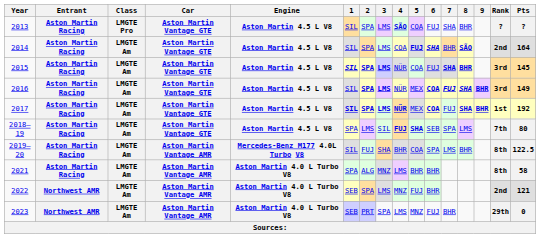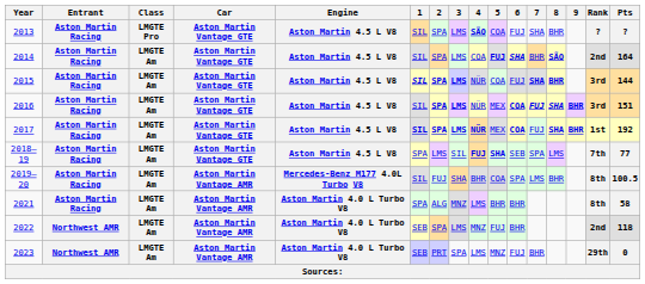 <table class="wikitable" style="text-align:center; font-size:90%">
 <tr>
 <th>Year</th>
 <th>Entrant</th>
 <th>Class</th>
 <th>Car</th>
 <th>Engine</th>
 <th>1</th>
 <th>2</th>
 <th>3</th>
 <th>4</th>
 <th>5</th>
 <th>6</th>
 <th>7</th>
 <th>8</th>
 <th>9</th>
 <th>Rank</th>
 <th>Pts</th>
 </tr>
 <tr>
 <td><a href='#'>2013</a></td>
 <th><a href='#'>Aston Martin Racing</a></th>
 <th>LMGTE Pro</th>
 <th><a href='#'>Aston Martin Vantage GTE</a></th>
 <th><a href='#'>Aston Martin</a> 4.5 L V8</th>
 <td style="background:#ffdf9f;"><a href='#'>SIL</a><br></td>
 <td style="background:#dfffdf;"><a href='#'>SPA</a><br></td>
 <td style="background:#efcfff;"><a href='#'>LMS</a><br></td>
 <td style="background:#dfffdf;"><strong><a href='#'>SÃO</a></strong><br></td>
 <td style="background:#efcfff;"><a href='#'>COA</a><br></td>
 <td><a href='#'>FUJ</a><br></td>
 <td><a href='#'>SHA</a><br></td>
 <td><a href='#'>BHR</a><br></td>
 <td></td>
 <th>?</th>
 <th>?</th>
 </tr>
 <tr>
 <td><a href='#'>2014</a></td>
 <th><a href='#'>Aston Martin Racing</a></th>
 <th>LMGTE Am</th>
 <th><a href='#'>Aston Martin Vantage GTE</a></th>
 <th><a href='#'>Aston Martin</a> 4.5 L V8</th>
 <td style="background:#DFDFDF;"><a href='#'>SIL</a><br></td>
 <td style="background:#FFDF9F;"><a href='#'>SPA</a><br></td>
 <td style="background:#DFFFDF;"><a href='#'>LMS</a><br></td>
 <td style="background:#FFFFBF;"><a href='#'>COA</a><br></td>
 <td style="background:#DFDFDF;"><strong><a href='#'>FUJ</a></strong><br></td>
 <td style="background:#FFFFBF;"><strong><em><a href='#'>SHA</a></em></strong><br></td>
 <td style="background:#FFDF9F;"><a href='#'>BHR</a><br></td>
 <td style="background:#FFFFBF;"><strong><a href='#'>SÃO</a></strong><br></td>
 <td></td>
 <th style="background:#DFDFDF;">2nd</th>
 <th style="background:#DFDFDF;">164</th>
 </tr>
 <tr>
 <td><a href='#'>2015</a></td>
 <th><a href='#'>Aston Martin Racing</a></th>
 <th>LMGTE Am</th>
 <th><a href='#'>Aston Martin Vantage GTE</a></th>
 <th><a href='#'>Aston Martin</a> 4.5 L V8</th>
 <td style="background:#FFFFBF;"><strong><em><a href='#'>SIL</a></em></strong><br></td>
 <td style="background:#FFFFBF;"><strong><a href='#'>SPA</a></strong><br></td>
 <td style="background:#CFCFFF;"><strong><a href='#'>LMS</a></strong><br></td>
 <td style="background:#DFDFDF;"><a href='#'>NÜR</a><br></td>
 <td style="background:#DFFFDF;"><a href='#'>COA</a><br></td>
 <td style="background:#DFDFDF;"><a href='#'>FUJ</a><br></td>
 <td style="background:#DFDFDF;"><strong><a href='#'>SHA</a></strong><br></td>
 <td style="background:#FFFFBF;"><strong><a href='#'>BHR</a></strong><br></td>
 <td></td>
 <th style="background:#FFDF9F;">3rd</th>
-<th style="background:#FFDF9F;">145</th>
+<th style="background:#FFDF9F;">144</th>
 </tr>
 <tr>
 <td><a href='#'>2016</a></td>
 <th><a href='#'>Aston Martin Racing</a></th>
 <th>LMGTE Am</th>
 <th><a href='#'>Aston Martin Vantage GTE</a></th>
 <th><a href='#'>Aston Martin</a> 4.5 L V8</th>
 <td style="background:#DFDFDF;"><a href='#'>SIL</a><br></td>
 <td style="background:#FFFFBF;"><strong><a href='#'>SPA</a></strong><br></td>
 <td style="background:#EFCFFF;"><strong><a href='#'>LMS</a></strong><br></td>
 <td style="background:#FFFFBF;"><a href='#'>NÜR</a><br></td>
 <td style="background:#EFCFFF;"><a href='#'>MEX</a><br></td>
 <td style="background:#FFFFBF;"><strong><a href='#'>COA</a></strong><br></td>
 <td style="background:#FFFFBF;"><strong><em><a href='#'>FUJ</a></em></strong><br></td>
 <td style="background:#FFFFBF;"><strong><em><a href='#'>SHA</a></em></strong><br></td>
 <td style="background:#EFCFFF;"><strong><a href='#'>BHR</a></strong><br></td>
 <th style="background:#FFDF9F;">3rd</th>
-<th style="background:#FFDF9F;">149</th>
+<th style="background:#FFDF9F;">151</th>
 </tr>
 <tr>
 <td><a href='#'>2017</a></td>
 <th><a href='#'>Aston Martin Racing</a></th>
 <th>LMGTE Am</th>
 <th><a href='#'>Aston Martin Vantage GTE</a></th>
 <th><a href='#'>Aston Martin</a> 4.5 L V8</th>
 <td style="background:#DFDFDF;"><strong><a href='#'>SIL</a></strong><br></td>
 <td style="background:#FFFFBF;"><strong><a href='#'>SPA</a></strong><br></td>
 <td style="background:#DFFFDF;"><strong><a href='#'>LMS</a></strong><br></td>
 <td style="background:#FFDF9F;"><strong><a href='#'>NÜR</a></strong><br></td>
 <td style="background:#DFDFDF;"><a href='#'>MEX</a><br></td>
 <td style="background:#FFFFBF;"><strong><a href='#'>COA</a></strong><br></td>
 <td style="background:#DFFFDF;"><a href='#'>FUJ</a><br></td>
 <td style="background:#FFFFBF;"><strong><a href='#'>SHA</a></strong><br></td>
 <td style="background:#FFFFBF;"><strong><a href='#'>BHR</a></strong><br></td>
 <th style="background:#FFFFBF;">1st</th>
 <th style="background:#FFFFBF;">192</th>
 </tr>
 <tr>
 <td><a href='#'>2018–19</a></td>
 <th><a href='#'>Aston Martin Racing</a></th>
 <th>LMGTE Am</th>
 <th><a href='#'>Aston Martin Vantage GTE</a></th>
 <th><a href='#'>Aston Martin</a> 4.5 L V8</th>
 <td style="background:#FFFFBF;"><a href='#'>SPA</a><br></td>
 <td style="background:#EFCFFF;"><a href='#'>LMS</a><br></td>
 <td style="background:#DFFFDF;"><a href='#'>SIL</a><br></td>
 <td style="background:#FFDF9F;"><strong><a href='#'>FUJ</a></strong><br></td>
 <td style="background:#DFFFDF;"><strong><a href='#'>SHA</a></strong><br></td>
 <td style="background:#DFFFDF;"><a href='#'>SEB</a><br></td>
 <td style="background:#DFFFDF;"><a href='#'>SPA</a><br></td>
 <td style="background:#EFCFFF;"><a href='#'>LMS</a><br></td>
 <td></td>
 <th>7th</th>
-<th>80</th>
+<th>77</th>
 </tr>
 <tr>
 <td><a href='#'>2019–20</a></td>
 <th><a href='#'>Aston Martin Racing</a></th>
 <th>LMGTE Am</th>
 <th><a href='#'>Aston Martin Vantage AMR</a></th>
 <th><a href='#'>Mercedes-Benz M177</a> 4.0L <a href='#'>Turbo</a> <a href='#'>V8</a></th>
 <td style="background:#DFDFDF;"><a href='#'>SIL</a><br></td>
 <td style="background:#DFFFDF;"><a href='#'>FUJ</a><br></td>
 <td style="background:#FFDF9F;"><a href='#'>SHA</a> <br></td>
 <td style="background:#DFDFDF;"><a href='#'>BHR</a> <br></td>
 <td style="background:#DFDFDF;"><a href='#'>COA</a><br></td>
 <td style="background:#DFFFDF;"><a href='#'>SPA</a><br></td>
 <td style="background:#DFFFDF;"><a href='#'>LMS</a><br></td>
 <td style="background:#DFFFDF;"><a href='#'>BHR</a><br></td>
 <td></td>
 <th>8th</th>
-<th>122.5</th>
+<th>100.5</th>
 </tr>
 <tr>
 <td><a href='#'>2021</a></td>
 <th><a href='#'>Aston Martin Racing</a></th>
 <th>LMGTE Am</th>
 <th><a href='#'>Aston Martin Vantage AMR</a></th>
 <th><a href='#'>Aston Martin</a> 4.0 L Turbo V8</th>
 <td style="background:#DFFFDF;"><a href='#'>SPA</a><br></td>
 <td style="background:#DFFFDF;"><a href='#'>ALG</a><br></td>
 <td style="background:#DFDFDF;"><a href='#'>MNZ</a><br></td>
 <td style="background:#EFCFFF;"><a href='#'>LMS</a><br></td>
 <td style="background:#DFFFDF;"><a href='#'>BHR</a><br></td>
 <td style="background:#DFFFDF;"><a href='#'>BHR</a><br></td>
 <td></td>
 <td></td>
 <td></td>
 <th>8th</th>
 <th>58</th>
 </tr>
 <tr>
 <td><a href='#'>2022</a></td>
 <th><a href='#'>Northwest AMR</a></th>
 <th>LMGTE Am</th>
 <th><a href='#'>Aston Martin Vantage AMR</a></th>
 <th><a href='#'>Aston Martin</a> 4.0 L Turbo V8</th>
 <td style="background:#FFFFBF;"><a href='#'>SEB</a><br></td>
 <td style="background:#FFDF9F;"><a href='#'>SPA</a><br></td>
 <td style="background:#DFDFDF;"><a href='#'>LMS</a><br></td>
 <td style="background:#DFFFDF;"><a href='#'>MNZ</a><br></td>
 <td style="background:#DFFFDF;"><a href='#'>FUJ</a><br></td>
 <td style="background:#DFFFDF;"><a href='#'>BHR</a><br></td>
 <td></td>
 <td></td>
 <td></td>
 <th style="background:#DFDFDF;">2nd</th>
-<th style="background:#DFDFDF;">121</th>
+<th style="background:#DFDFDF;">118</th>
 </tr>
 <tr>
 <td><a href='#'>2023</a></td>
 <th><a href='#'>Northwest AMR</a></th>
 <th>LMGTE Am</th>
 <th><a href='#'>Aston Martin Vantage AMR</a></th>
 <th><a href='#'>Aston Martin</a> 4.0 L Turbo V8</th>
 <td style="background:#CFCFFF;"><a href='#'>SEB</a><br></td>
 <td style="background:#CFCFFF;"><a href='#'>PRT</a><br></td>
 <td><a href='#'>SPA</a></td>
 <td><a href='#'>LMS</a></td>
 <td><a href='#'>MNZ</a></td>
 <td><a href='#'>FUJ</a></td>
 <td><a href='#'>BHR</a></td>
 <td></td>
 <td></td>
 <th>29th</th>
 <th>0</th>
 </tr>
 <tr>
 <th colspan="16">Sources:</th>
 </tr>
 </table>
